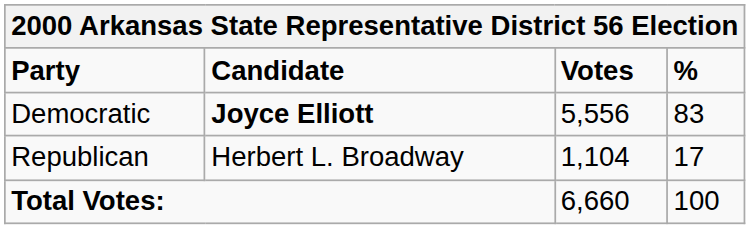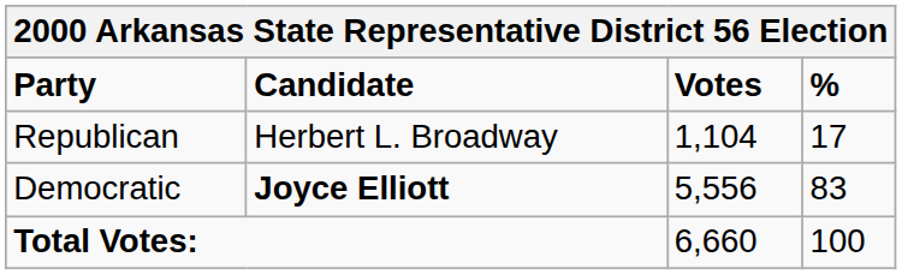 <table class="wikitable">
 <tr>
 <th colspan="4">2000 Arkansas State Representative District 56 Election</th>
 </tr>
 <tr>
 <td><strong>Party</strong></td>
 <td><strong>Candidate</strong></td>
 <td><strong>Votes</strong></td>
 <td><strong>%</strong></td>
 </tr>
 <tr>
+<td>Republican</td>
+<td>Herbert L. Broadway</td>
+<td>1,104</td>
+<td>17</td>
+</tr>
+<tr>
 <td>Democratic</td>
 <td><strong>Joyce Elliott</strong></td>
 <td>5,556</td>
 <td>83</td>
-</tr>
-<tr>
-<td>Republican</td>
-<td>Herbert L. Broadway</td>
-<td>1,104</td>
-<td>17</td>
 </tr>
 <tr>
 <td colspan="2"><strong>Total Votes:</strong></td>
 <td>6,660</td>
 <td>100</td>
 </tr>
 </table>
